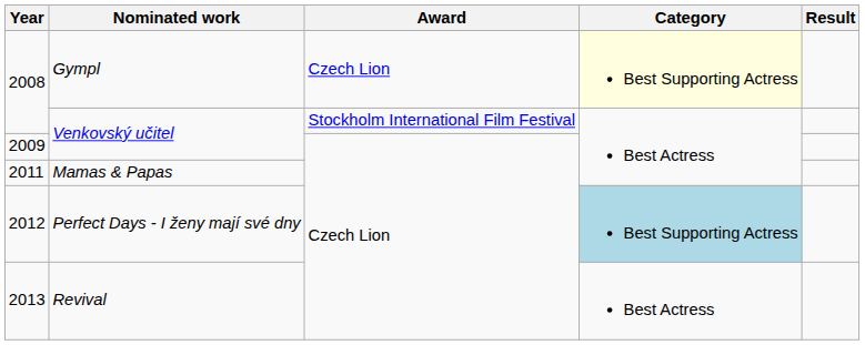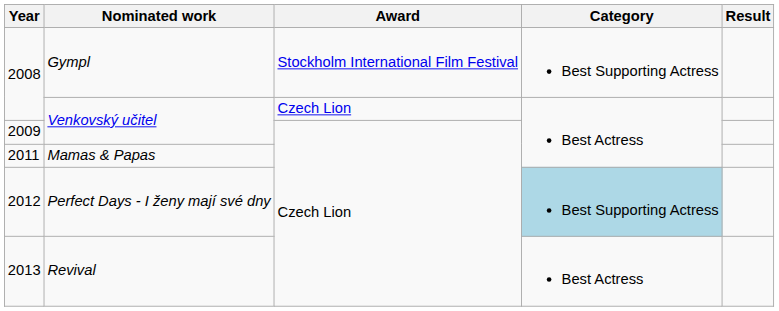 <table class="wikitable">
 <tr>
 <th>Year</th>
 <th>Nominated work</th>
 <th>Award</th>
 <th>Category</th>
 <th>Result</th>
 </tr>
 <tr>
 <td rowspan=2>2008</td>
 <td><em>Gympl</em></td>
-<td><a href='#'>Czech Lion</a></td>
-<td style="background: lightyellow;"><br><ul><li>Best Supporting Actress</li></ul></td>
+<td><a href='#'>Stockholm International Film Festival</a></td>
+<td><br><ul><li>Best Supporting Actress</li></ul></td>
 <td></td>
 </tr>
 <tr>
 <td rowspan=2><em><a href='#'>Venkovský učitel</a></em></td>
-<td><a href='#'>Stockholm International Film Festival</a></td>
+<td><a href='#'>Czech Lion</a></td>
 <td rowspan=3><br><ul><li>Best Actress</li></ul></td>
 <td></td>
 </tr>
 <tr>
 <td>2009</td>
 <td rowspan=4>Czech Lion</td>
 <td></td>
 </tr>
 <tr>
 <td>2011</td>
 <td><em>Mamas & Papas</em></td>
 <td></td>
 </tr>
 <tr>
 <td>2012</td>
 <td><em>Perfect Days - I ženy mají své dny</em></td>
 <td style="background: lightblue;"><br><ul><li>Best Supporting Actress</li></ul></td>
 <td></td>
 </tr>
 <tr>
 <td>2013</td>
 <td><em>Revival</em></td>
 <td><br><ul><li>Best Actress</li></ul></td>
 <td></td>
 </tr>
 </table>
